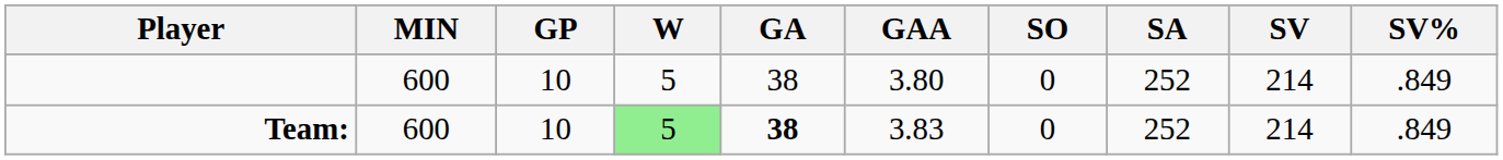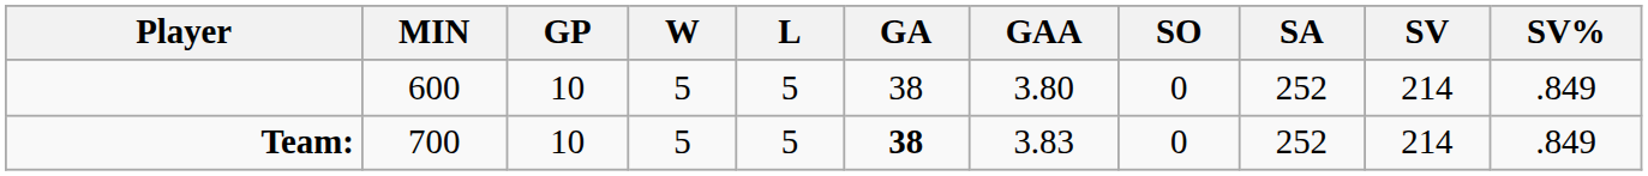 <table class="wikitable sortable" width="60%">
 <tr>
 <th bgcolor="#DDDDFF" width="10%">Player</th>
 <th width="3%" bgcolor="#DDDDFF" title="Minutes played">MIN</th>
 <th width="3%" bgcolor="#DDDDFF" title="Games played in">GP</th>
 <th width="3%" bgcolor="#DDDDFF" title="Wins">W</th>
+<th width="3%" bgcolor="#DDDDFF"title="Losses">L</th>
 <th width="3%" bgcolor="#DDDDFF" title="Goals against">GA</th>
 <th width="3%" bgcolor="#DDDDFF" title="Goals against average">GAA</th>
 <th width="3%" bgcolor="#DDDDFF" title="Shut-outs">SO</th>
 <th width="3%" bgcolor="#DDDDFF" title="Shots against">SA</th>
 <th width="3%" bgcolor="#DDDDFF" title="Shots saved">SV</th>
 <th width="3%" bgcolor="#DDDDFF" title="Save percentage">SV%</th>
 </tr>
 <tr align="center">
 <td align="right"></td>
 <td>600</td>
 <td>10</td>
 <td>5</td>
+<td>5</td>
 <td>38</td>
 <td>3.80</td>
 <td>0</td>
 <td>252</td>
 <td>214</td>
 <td>.849</td>
 </tr>
 <tr align="center">
 <td align="right"><strong>Team:</strong></td>
-<td>600</td>
+<td>700</td>
 <td>10</td>
-<td style="background: lightgreen;">5</td>
+<td>5</td>
+<td>5</td>
 <td><strong>38</strong></td>
 <td>3.83</td>
 <td>0</td>
 <td>252</td>
 <td>214</td>
 <td>.849</td>
 </tr>
 </table>
